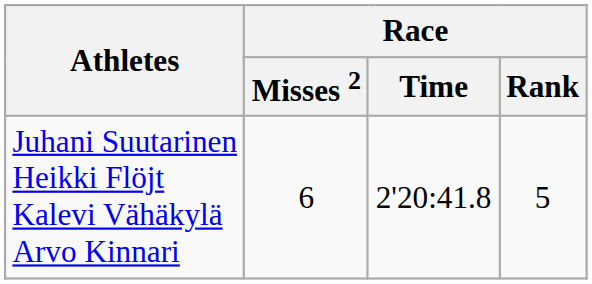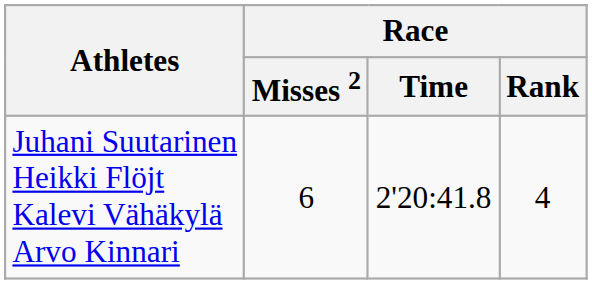 <table class="wikitable" border="1" style="font-size:90%">
 <tr>
 <th rowspan=2>Athletes</th>
 <th colspan=3>Race</th>
 </tr>
 <tr>
 <th>Misses <sup>2</sup></th>
 <th>Time</th>
 <th>Rank</th>
 </tr>
 <tr>
 <td><a href='#'>Juhani Suutarinen</a><br><a href='#'>Heikki Flöjt</a><br><a href='#'>Kalevi Vähäkylä</a><br><a href='#'>Arvo Kinnari</a></td>
 <td align=center>6</td>
 <td align=center>2'20:41.8</td>
-<td align=center>5</td>
+<td align=center>4</td>
 </tr>
 </table>
